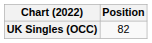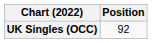 <table class="wikitable plainrowheaders" style="text-align:center">
 <tr>
 <th scope="col">Chart (2022)</th>
 <th scope="col">Position</th>
 </tr>
 <tr>
 <th scope="row">UK Singles (OCC)</th>
-<td>82</td>
+<td>92</td>
 </tr>
 </table>
